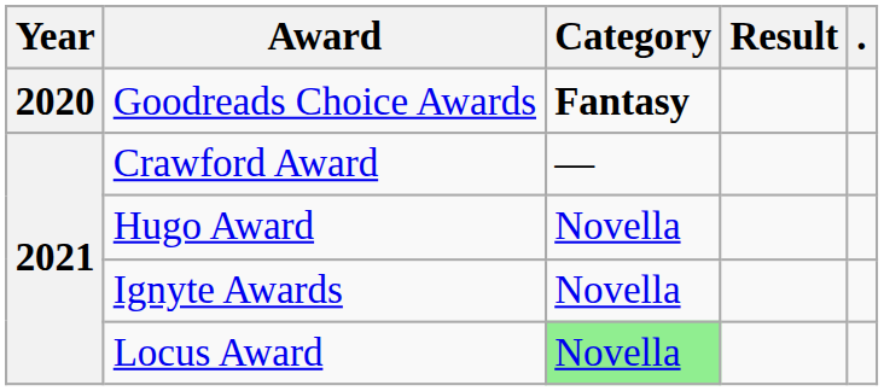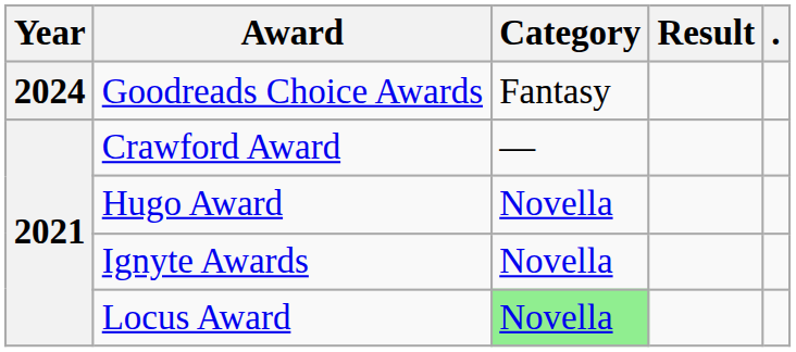 <table class="wikitable sortable">
 <tr>
 <th>Year</th>
 <th>Award</th>
 <th>Category</th>
 <th>Result</th>
 <th>.</th>
 </tr>
 <tr>
-<th>2020</th>
+<th>2024</th>
 <td><a href='#'>Goodreads Choice Awards</a></td>
-<td><strong>Fantasy</strong></td>
+<td>Fantasy</td>
 <td></td>
 <td></td>
 </tr>
 <tr>
 <th rowspan=4>2021</th>
 <td><a href='#'>Crawford Award</a></td>
 <td>—</td>
 <td></td>
 <td></td>
 </tr>
 <tr>
 <td><a href='#'>Hugo Award</a></td>
 <td><a href='#'>Novella</a></td>
 <td></td>
 <td></td>
 </tr>
 <tr>
 <td><a href='#'>Ignyte Awards</a></td>
 <td><a href='#'>Novella</a></td>
 <td></td>
 <td></td>
 </tr>
 <tr>
 <td><a href='#'>Locus Award</a></td>
 <td style="background: lightgreen;"><a href='#'>Novella</a></td>
 <td></td>
 <td></td>
 </tr>
 </table>
